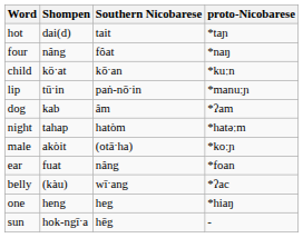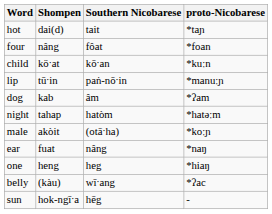 <table class="wikitable">
 <tr>
 <th>Word</th>
 <th>Shompen</th>
 <th>Southern Nicobarese</th>
 <th>proto-Nicobarese</th>
 </tr>
 <tr>
 <td>hot</td>
 <td>dai(d)</td>
 <td>tait</td>
 <td>*taɲ</td>
 </tr>
 <tr>
 <td>four</td>
 <td>nâng</td>
 <td>fôat</td>
-<td>*naŋ</td>
+<td>*foan</td>
 </tr>
 <tr>
 <td>child</td>
 <td>köˑat</td>
 <td>kōˑan</td>
 <td>*kuːn</td>
 </tr>
 <tr>
 <td>lip</td>
 <td>tūˑin</td>
 <td>paṅ-nōˑin</td>
 <td>*manuːɲ</td>
 </tr>
 <tr>
 <td>dog</td>
 <td>kab</td>
 <td>âm</td>
 <td>*ʔam</td>
 </tr>
 <tr>
 <td>night</td>
 <td>tahap</td>
 <td>hatòm</td>
 <td>*hatəːm</td>
 </tr>
 <tr>
 <td>male</td>
 <td>akòit</td>
 <td>(otāˑha)</td>
 <td>*koːɲ</td>
 </tr>
 <tr>
 <td>ear</td>
 <td>fuat</td>
 <td>nâng</td>
-<td>*foan</td>
+<td>*naŋ</td>
+</tr>
+<tr>
+<td>one</td>
+<td>heng</td>
+<td>heg</td>
+<td>*hiaŋ</td>
 </tr>
 <tr>
 <td>belly</td>
 <td>(kàu)</td>
 <td>wīˑang</td>
 <td>*ʔac</td>
 </tr>
 <tr>
-<td>one</td>
-<td>heng</td>
-<td>heg</td>
-<td>*hiaŋ</td>
-</tr>
-<tr>
 <td>sun</td>
 <td>hok-ngīˑa</td>
 <td>hēg</td>
 <td>-</td>
 </tr>
 </table>
